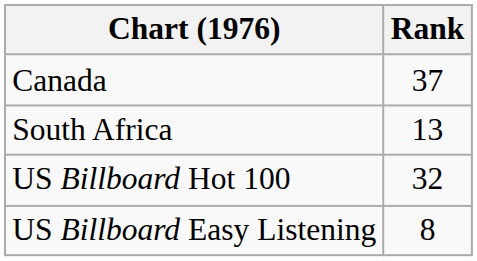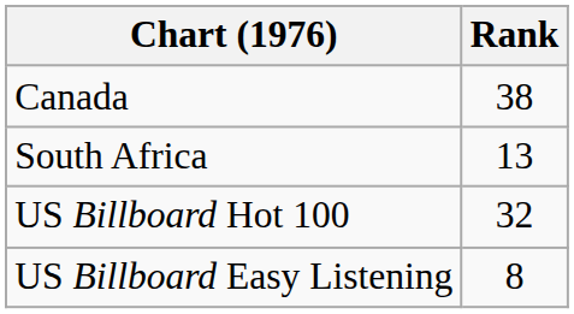 <table class="wikitable sortable">
 <tr>
 <th align="left">Chart (1976)</th>
 <th style="text-align:center;">Rank</th>
 </tr>
 <tr>
 <td>Canada</td>
-<td style="text-align:center;">37</td>
+<td style="text-align:center;">38</td>
 </tr>
 <tr>
 <td>South Africa</td>
 <td align="center">13</td>
 </tr>
 <tr>
 <td>US <em>Billboard</em> Hot 100</td>
 <td style="text-align:center;">32</td>
 </tr>
 <tr>
 <td>US <em>Billboard</em> Easy Listening</td>
 <td style="text-align:center;">8</td>
 </tr>
 </table>
